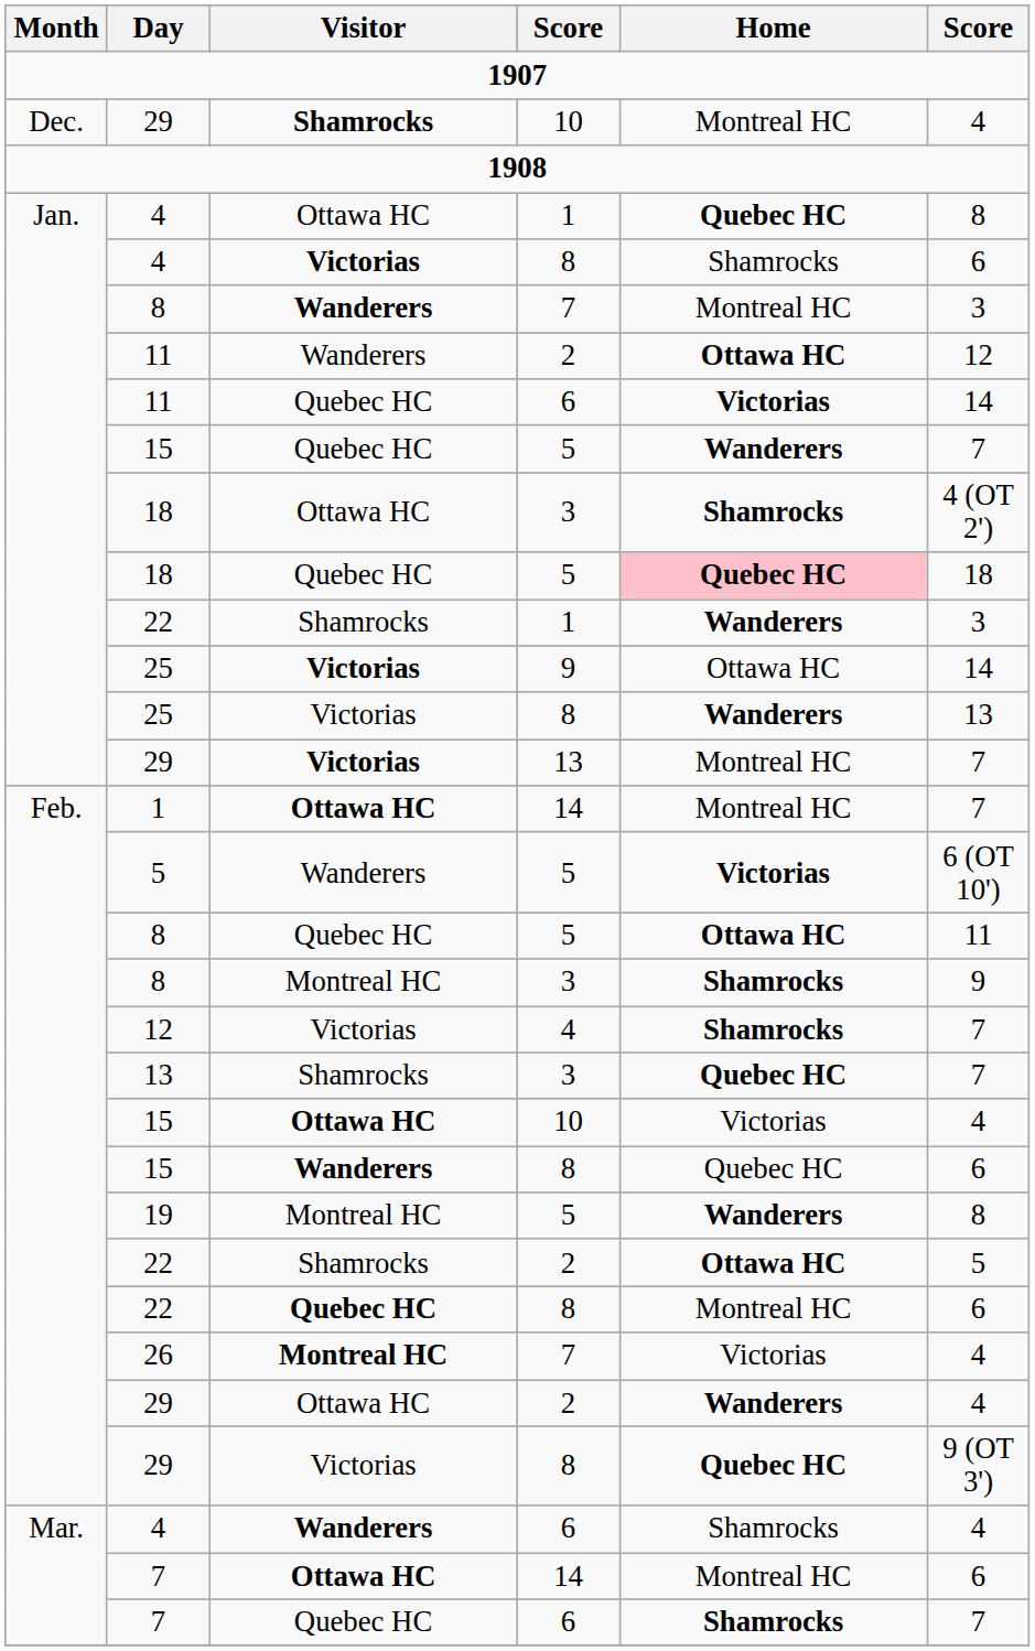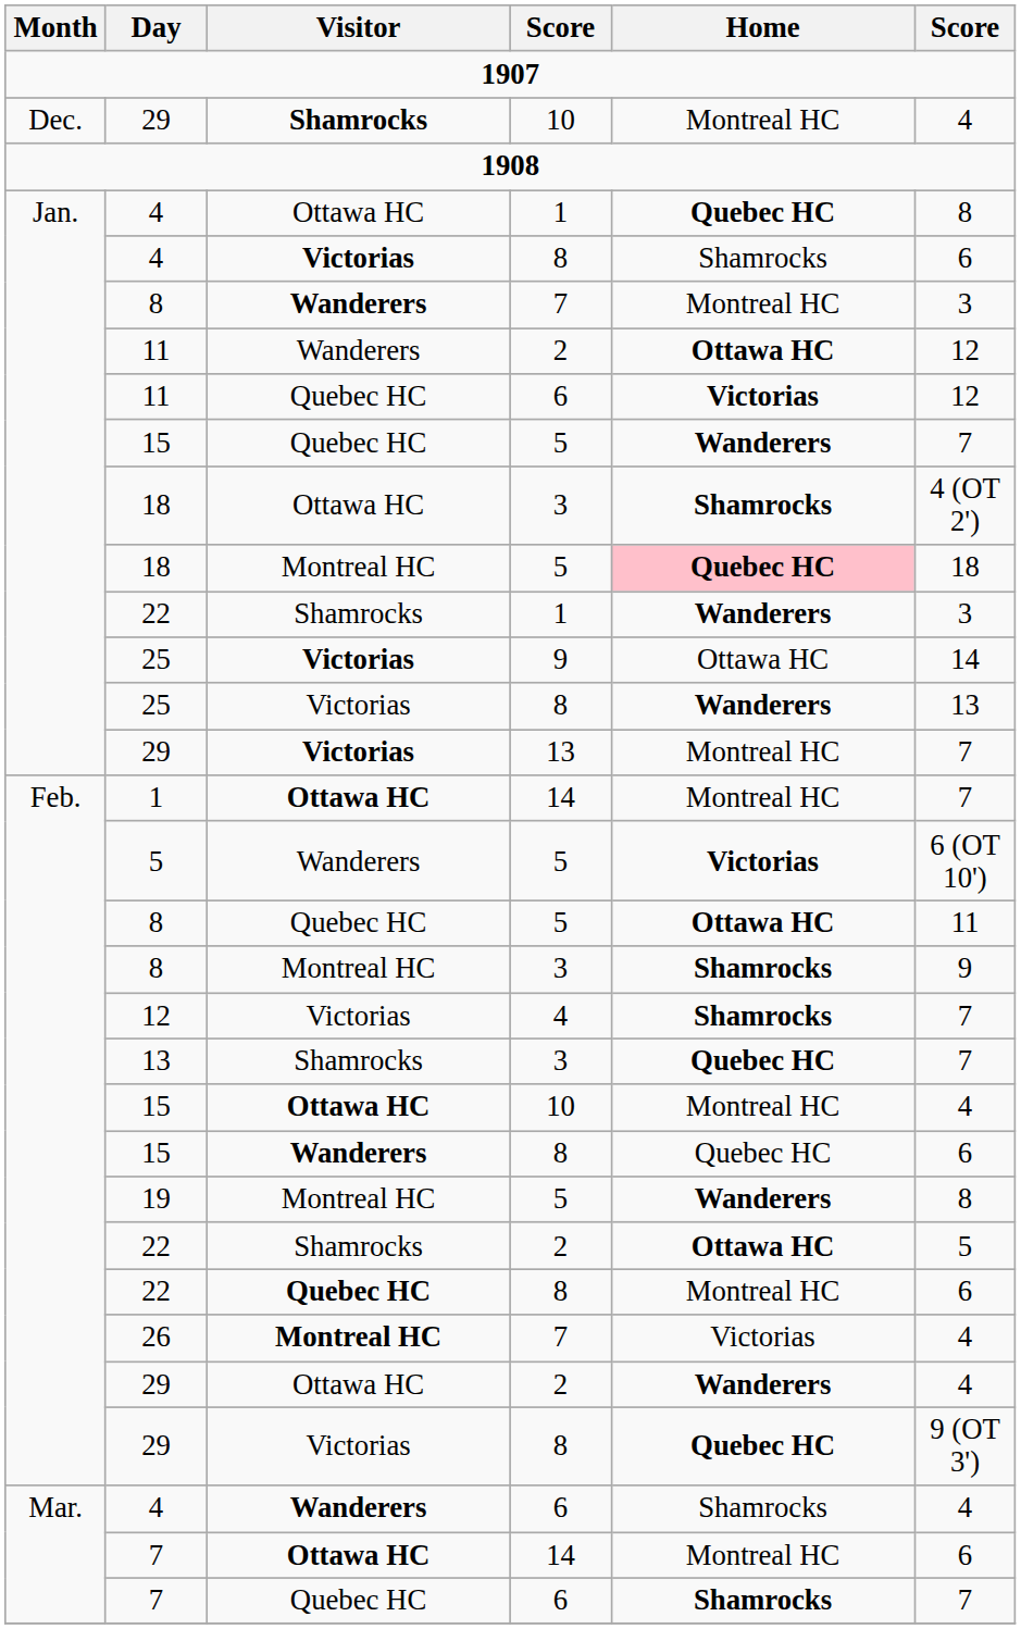 <table class="wikitable" style="text-align:center;">
 <tr>
 <th style="width:3em">Month</th>
 <th style="width:3em">Day</th>
 <th style="width:10em">Visitor</th>
 <th style="width:3em">Score</th>
 <th style="width:10em">Home</th>
 <th style="width:3em">Score</th>
 </tr>
 <tr>
 <td colspan="6"><strong>1907</strong></td>
 </tr>
 <tr>
 <td valign=top>Dec.</td>
 <td>29</td>
 <td><strong>Shamrocks</strong></td>
 <td>10</td>
 <td>Montreal HC</td>
 <td>4</td>
 </tr>
 <tr>
 <td colspan="6"><strong>1908</strong></td>
 </tr>
 <tr>
 <td rowspan=12 valign=top>Jan.</td>
 <td>4</td>
 <td>Ottawa HC</td>
 <td>1</td>
 <td><strong>Quebec HC</strong></td>
 <td>8</td>
 </tr>
 <tr>
 <td>4</td>
 <td><strong>Victorias</strong></td>
 <td>8</td>
 <td>Shamrocks</td>
 <td>6</td>
 </tr>
 <tr>
 <td>8</td>
 <td><strong>Wanderers</strong></td>
 <td>7</td>
 <td>Montreal HC</td>
 <td>3</td>
 </tr>
 <tr>
 <td>11</td>
 <td>Wanderers</td>
 <td>2</td>
 <td><strong>Ottawa HC</strong></td>
 <td>12</td>
 </tr>
 <tr>
 <td>11</td>
 <td>Quebec HC</td>
 <td>6</td>
 <td><strong>Victorias</strong></td>
-<td>14</td>
+<td>12</td>
 </tr>
 <tr>
 <td>15</td>
 <td>Quebec HC</td>
 <td>5</td>
 <td><strong>Wanderers</strong></td>
 <td>7</td>
 </tr>
 <tr>
 <td>18</td>
 <td>Ottawa HC</td>
 <td>3</td>
 <td><strong>Shamrocks</strong></td>
 <td>4 (OT 2')</td>
 </tr>
 <tr>
 <td>18</td>
-<td>Quebec HC</td>
+<td>Montreal HC</td>
 <td>5</td>
 <td style="background: pink;"><strong>Quebec HC</strong></td>
 <td>18</td>
 </tr>
 <tr>
 <td>22</td>
 <td>Shamrocks</td>
 <td>1</td>
 <td><strong>Wanderers</strong></td>
 <td>3</td>
 </tr>
 <tr>
 <td>25</td>
 <td><strong>Victorias</strong></td>
 <td>9</td>
 <td>Ottawa HC</td>
 <td>14</td>
 </tr>
 <tr>
 <td>25</td>
 <td>Victorias</td>
 <td>8</td>
 <td><strong>Wanderers</strong></td>
 <td>13</td>
 </tr>
 <tr>
 <td>29</td>
 <td><strong>Victorias</strong></td>
 <td>13</td>
 <td>Montreal HC</td>
 <td>7</td>
 </tr>
 <tr>
 <td rowspan=14 valign=top>Feb.</td>
 <td>1</td>
 <td><strong>Ottawa HC</strong></td>
 <td>14</td>
 <td>Montreal HC</td>
 <td>7</td>
 </tr>
 <tr>
 <td>5</td>
 <td>Wanderers</td>
 <td>5</td>
 <td><strong>Victorias</strong></td>
 <td>6 (OT 10')</td>
 </tr>
 <tr>
 <td>8</td>
 <td>Quebec HC</td>
 <td>5</td>
 <td><strong>Ottawa HC</strong></td>
 <td>11</td>
 </tr>
 <tr>
 <td>8</td>
 <td>Montreal HC</td>
 <td>3</td>
 <td><strong>Shamrocks</strong></td>
 <td>9</td>
 </tr>
 <tr>
 <td>12</td>
 <td>Victorias</td>
 <td>4</td>
 <td><strong>Shamrocks</strong></td>
 <td>7</td>
 </tr>
 <tr>
 <td>13</td>
 <td>Shamrocks</td>
 <td>3</td>
 <td><strong>Quebec HC</strong></td>
 <td>7</td>
 </tr>
 <tr>
 <td>15</td>
 <td><strong>Ottawa HC</strong></td>
 <td>10</td>
-<td>Victorias</td>
+<td>Montreal HC</td>
 <td>4</td>
 </tr>
 <tr>
 <td>15</td>
 <td><strong>Wanderers</strong></td>
 <td>8</td>
 <td>Quebec HC</td>
 <td>6</td>
 </tr>
 <tr>
 <td>19</td>
 <td>Montreal HC</td>
 <td>5</td>
 <td><strong>Wanderers</strong></td>
 <td>8</td>
 </tr>
 <tr>
 <td>22</td>
 <td>Shamrocks</td>
 <td>2</td>
 <td><strong>Ottawa HC</strong></td>
 <td>5</td>
 </tr>
 <tr>
 <td>22</td>
 <td><strong>Quebec HC</strong></td>
 <td>8</td>
 <td>Montreal HC</td>
 <td>6</td>
 </tr>
 <tr>
 <td>26</td>
 <td><strong>Montreal HC</strong></td>
 <td>7</td>
 <td>Victorias</td>
 <td>4</td>
 </tr>
 <tr>
 <td>29</td>
 <td>Ottawa HC</td>
 <td>2</td>
 <td><strong>Wanderers</strong></td>
 <td>4</td>
 </tr>
 <tr>
 <td>29</td>
 <td>Victorias</td>
 <td>8</td>
 <td><strong>Quebec HC</strong></td>
 <td>9 (OT 3')</td>
 </tr>
 <tr>
 <td rowspan=3  valign=top>Mar.</td>
 <td>4</td>
 <td><strong>Wanderers</strong></td>
 <td>6</td>
 <td>Shamrocks</td>
 <td>4</td>
 </tr>
 <tr>
 <td>7</td>
 <td><strong>Ottawa HC</strong></td>
 <td>14</td>
 <td>Montreal HC</td>
 <td>6</td>
 </tr>
 <tr>
 <td>7</td>
 <td>Quebec HC</td>
 <td>6</td>
 <td><strong>Shamrocks</strong></td>
 <td>7</td>
 </tr>
 <tr>
 </tr>
 </table>
